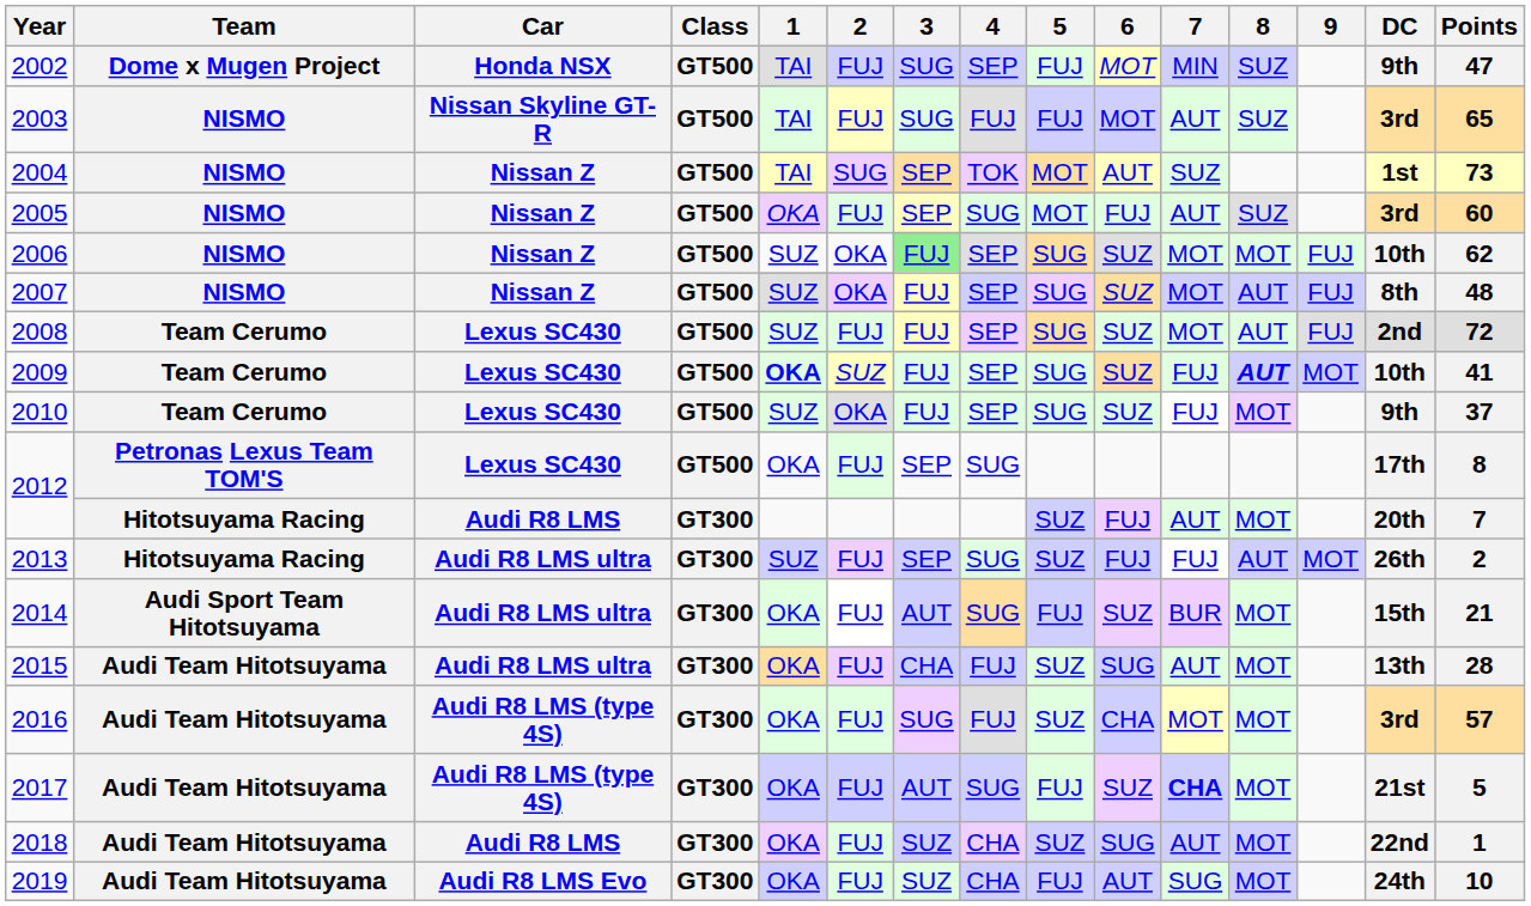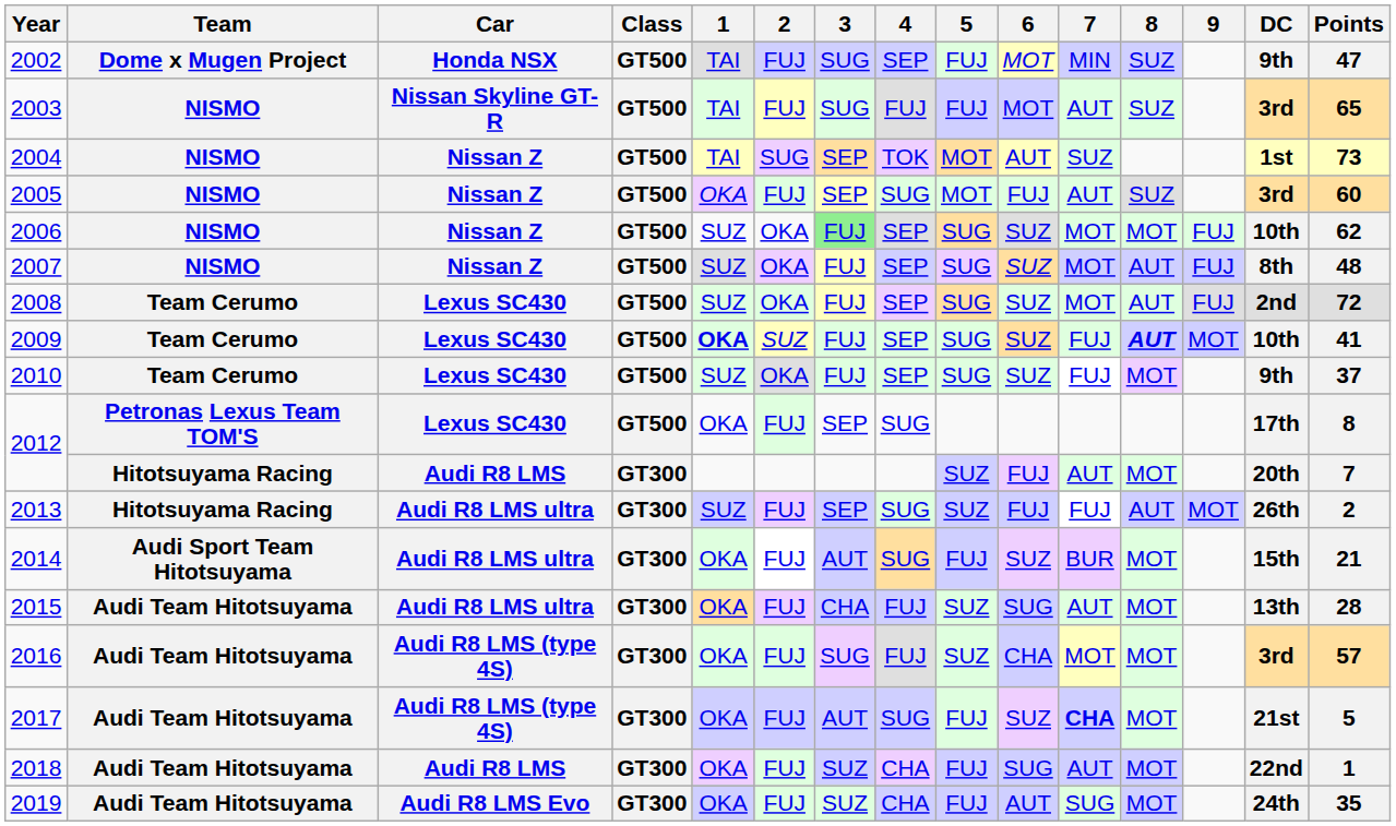 <table class="wikitable" style="text-align:center; font-size:90%">
 <tr>
 <th>Year</th>
 <th>Team</th>
 <th>Car</th>
 <th>Class</th>
 <th>1</th>
 <th>2</th>
 <th>3</th>
 <th>4</th>
 <th>5</th>
 <th>6</th>
 <th>7</th>
 <th>8</th>
 <th>9</th>
 <th>DC</th>
 <th>Points</th>
 </tr>
 <tr>
 <td><a href='#'>2002</a></td>
 <th><a href='#'>Dome</a> x <a href='#'>Mugen</a> Project</th>
 <th><a href='#'>Honda NSX</a></th>
 <th>GT500</th>
 <td style="background:#DFDFDF;"><a href='#'>TAI</a><br></td>
 <td style="background:#CFCFFF;"><a href='#'>FUJ</a><br></td>
 <td style="background:#CFCFFF;"><a href='#'>SUG</a><br></td>
 <td style="background:#CFCFFF;"><a href='#'>SEP</a><br></td>
 <td style="background:#DFFFDF;"><a href='#'>FUJ</a><br></td>
 <td style="background:#FFFFBF;"><em><a href='#'>MOT</a></em><br></td>
 <td style="background:#CFCFFF;"><a href='#'>MIN</a><br></td>
 <td style="background:#CFCFFF;"><a href='#'>SUZ</a><br></td>
 <td></td>
 <th>9th</th>
 <th>47</th>
 </tr>
 <tr>
 <td><a href='#'>2003</a></td>
 <th><a href='#'>NISMO</a></th>
 <th><a href='#'>Nissan Skyline GT-R</a></th>
 <th>GT500</th>
 <td style="background:#DFFFDF;"><a href='#'>TAI</a><br></td>
 <td style="background:#FFFFBF;"><a href='#'>FUJ</a><br></td>
 <td style="background:#DFFFDF;"><a href='#'>SUG</a><br></td>
 <td style="background:#DFDFDF;"><a href='#'>FUJ</a><br></td>
 <td style="background:#CFCFFF;"><a href='#'>FUJ</a><br></td>
 <td style="background:#CFCFFF;"><a href='#'>MOT</a><br></td>
 <td style="background:#DFFFDF;"><a href='#'>AUT</a><br></td>
 <td style="background:#DFFFDF;"><a href='#'>SUZ</a><br></td>
 <td></td>
 <th style="background:#FFDF9F;">3rd</th>
 <th style="background:#FFDF9F;">65</th>
 </tr>
 <tr>
 <td><a href='#'>2004</a></td>
 <th><a href='#'>NISMO</a></th>
 <th><a href='#'>Nissan Z</a></th>
 <th>GT500</th>
 <td style="background:#FFFFBF;"><a href='#'>TAI</a><br></td>
 <td style="background:#EFCFFF;"><a href='#'>SUG</a><br></td>
 <td style="background:#FFDF9F;"><a href='#'>SEP</a><br></td>
 <td style="background:#EFCFFF;"><a href='#'>TOK</a><br></td>
 <td style="background:#FFDF9F;"><a href='#'>MOT</a><br></td>
 <td style="background:#FFFFBF;"><a href='#'>AUT</a><br></td>
 <td style="background:#DFFFDF;"><a href='#'>SUZ</a><br></td>
 <td></td>
 <td></td>
 <th style="background:#FFFFBF;">1st</th>
 <th style="background:#FFFFBF;">73</th>
 </tr>
 <tr>
 <td><a href='#'>2005</a></td>
 <th><a href='#'>NISMO</a></th>
 <th><a href='#'>Nissan Z</a></th>
 <th>GT500</th>
 <td style="background:#EFCFFF;"><em><a href='#'>OKA</a></em><br></td>
 <td style="background:#DFFFDF;"><a href='#'>FUJ</a><br></td>
 <td style="background:#FFFFBF;"><a href='#'>SEP</a><br></td>
 <td style="background:#DFFFDF;"><a href='#'>SUG</a><br></td>
 <td style="background:#DFFFDF;"><a href='#'>MOT</a><br></td>
 <td style="background:#DFFFDF;"><a href='#'>FUJ</a><br></td>
 <td style="background:#DFFFDF;"><a href='#'>AUT</a><br></td>
 <td style="background:#DFDFDF;"><a href='#'>SUZ</a><br></td>
 <td></td>
 <th style="background:#FFDF9F;">3rd</th>
 <th style="background:#FFDF9F;">60</th>
 </tr>
 <tr>
 <td><a href='#'>2006</a></td>
 <th><a href='#'>NISMO</a></th>
 <th><a href='#'>Nissan Z</a></th>
 <th>GT500</th>
 <td><a href='#'>SUZ</a></td>
 <td><a href='#'>OKA</a></td>
 <td style="background: lightgreen;"><a href='#'>FUJ</a></td>
 <td style="background:#DFDFDF;"><a href='#'>SEP</a><br></td>
 <td style="background:#FFDF9F;"><a href='#'>SUG</a><br></td>
 <td style="background:#DFDFDF;"><a href='#'>SUZ</a><br></td>
 <td style="background:#DFFFDF;"><a href='#'>MOT</a><br></td>
 <td style="background:#DFFFDF;"><a href='#'>MOT</a><br></td>
 <td style="background:#DFFFDF;"><a href='#'>FUJ</a><br></td>
 <th>10th</th>
 <th>62</th>
 </tr>
 <tr>
 <td><a href='#'>2007</a></td>
 <th><a href='#'>NISMO</a></th>
 <th><a href='#'>Nissan Z</a></th>
 <th>GT500</th>
 <td style="background:#DFDFDF;"><a href='#'>SUZ</a><br></td>
 <td style="background:#EFCFFF;"><a href='#'>OKA</a><br></td>
 <td style="background:#FFFFBF;"><a href='#'>FUJ</a><br></td>
 <td style="background:#CFCFFF;"><a href='#'>SEP</a><br></td>
 <td style="background:#EFCFFF;"><a href='#'>SUG</a><br></td>
 <td style="background:#FFDF9F;"><em><a href='#'>SUZ</a></em><br></td>
 <td style="background:#CFCFFF;"><a href='#'>MOT</a><br></td>
 <td style="background:#CFCFFF;"><a href='#'>AUT</a><br></td>
 <td style="background:#CFCFFF;"><a href='#'>FUJ</a><br></td>
 <th>8th</th>
 <th>48</th>
 </tr>
 <tr>
 <td><a href='#'>2008</a></td>
 <th>Team Cerumo</th>
 <th><a href='#'>Lexus SC430</a></th>
 <th>GT500</th>
 <td style="background:#DFFFDF;"><a href='#'>SUZ</a><br></td>
-<td style="background:#DFFFDF;"><a href='#'>FUJ</a><br></td>
+<td style="background:#DFFFDF;"><a href='#'>OKA</a><br></td>
 <td style="background:#FFFFBF;"><a href='#'>FUJ</a><br></td>
 <td style="background:#EFCFFF;"><a href='#'>SEP</a><br></td>
 <td style="background:#FFDF9F;"><a href='#'>SUG</a><br></td>
 <td style="background:#DFFFDF;"><a href='#'>SUZ</a><br></td>
 <td style="background:#DFFFDF;"><a href='#'>MOT</a><br></td>
 <td style="background:#DFFFDF;"><a href='#'>AUT</a><br></td>
 <td style="background:#DFDFDF;"><a href='#'>FUJ</a><br></td>
 <th style="background:#DFDFDF;">2nd</th>
 <th style="background:#DFDFDF;">72</th>
 </tr>
 <tr>
 <td><a href='#'>2009</a></td>
 <th>Team Cerumo</th>
 <th><a href='#'>Lexus SC430</a></th>
 <th>GT500</th>
 <td style="background:#DFFFDF;"><strong><a href='#'>OKA</a></strong><br></td>
 <td style="background:#FFFFBF;"><em><a href='#'>SUZ</a></em><br></td>
 <td style="background:#DFFFDF;"><a href='#'>FUJ</a><br></td>
 <td style="background:#DFFFDF;"><a href='#'>SEP</a><br></td>
 <td style="background:#DFFFDF;"><a href='#'>SUG</a><br></td>
 <td style="background:#FFDF9F;"><a href='#'>SUZ</a><br></td>
 <td style="background:#DFFFDF;"><a href='#'>FUJ</a><br></td>
 <td style="background:#CFCFFF;"><strong><em><a href='#'>AUT</a></em></strong><br></td>
 <td style="background:#CFCFFF;"><a href='#'>MOT</a><br></td>
 <th>10th</th>
 <th>41</th>
 </tr>
 <tr>
 <td><a href='#'>2010</a></td>
 <th>Team Cerumo</th>
 <th><a href='#'>Lexus SC430</a></th>
 <th>GT500</th>
 <td style="background:#DFFFDF;"><a href='#'>SUZ</a><br></td>
 <td style="background:#DFDFDF;"><a href='#'>OKA</a><br></td>
 <td style="background:#DFFFDF;"><a href='#'>FUJ</a><br></td>
 <td style="background:#DFFFDF;"><a href='#'>SEP</a><br></td>
 <td style="background:#DFFFDF;"><a href='#'>SUG</a><br></td>
 <td style="background:#DFFFDF;"><a href='#'>SUZ</a><br></td>
 <td style="background:#FFFFFF;"><a href='#'>FUJ</a><br></td>
 <td style="background:#EFCFFF;"><a href='#'>MOT</a><br></td>
 <td></td>
 <th>9th</th>
 <th>37</th>
 </tr>
 <tr>
 <td rowspan="2"><a href='#'>2012</a></td>
 <th><a href='#'>Petronas</a> <a href='#'>Lexus Team TOM'S</a></th>
 <th><a href='#'>Lexus SC430</a></th>
 <th>GT500</th>
 <td><a href='#'>OKA</a></td>
 <td style="background:#DFFFDF;"><a href='#'>FUJ</a><br></td>
 <td><a href='#'>SEP</a></td>
 <td><a href='#'>SUG</a></td>
 <td></td>
 <td></td>
 <td></td>
 <td></td>
 <td></td>
 <th>17th</th>
 <th>8</th>
 </tr>
 <tr>
 <th>Hitotsuyama Racing</th>
 <th><a href='#'>Audi R8 LMS</a></th>
 <th>GT300</th>
 <td></td>
 <td></td>
 <td></td>
 <td></td>
 <td style="background:#CFCFFF;"><a href='#'>SUZ</a><br></td>
 <td style="background:#EFCFFF;"><a href='#'>FUJ</a><br></td>
 <td style="background:#DFFFDF;"><a href='#'>AUT</a><br></td>
 <td style="background:#DFFFDF;"><a href='#'>MOT</a><br></td>
 <td></td>
 <th>20th</th>
 <th>7</th>
 </tr>
 <tr>
 <td><a href='#'>2013</a></td>
 <th>Hitotsuyama Racing</th>
 <th><a href='#'>Audi R8 LMS ultra</a></th>
 <th>GT300</th>
 <td style="background:#CFCFFF;"><a href='#'>SUZ</a><br></td>
 <td style="background:#EFCFFF;"><a href='#'>FUJ</a><br></td>
 <td style="background:#CFCFFF;"><a href='#'>SEP</a><br></td>
 <td style="background:#DFFFDF;"><a href='#'>SUG</a><br></td>
 <td style="background:#CFCFFF;"><a href='#'>SUZ</a><br></td>
 <td style="background:#CFCFFF;"><a href='#'>FUJ</a><br></td>
 <td style="background:#FFFFFF;"><a href='#'>FUJ</a></td>
 <td style="background:#CFCFFF;"><a href='#'>AUT</a><br></td>
 <td style="background:#CFCFFF;"><a href='#'>MOT</a><br></td>
 <th>26th</th>
 <th>2</th>
 </tr>
 <tr>
 <td><a href='#'>2014</a></td>
 <th>Audi Sport Team Hitotsuyama</th>
 <th><a href='#'>Audi R8 LMS ultra</a></th>
 <th>GT300</th>
 <td style="background:#DFFFDF;"><a href='#'>OKA</a><br></td>
 <td style="background:#FFFFFF;"><a href='#'>FUJ</a></td>
 <td style="background:#CFCFFF;"><a href='#'>AUT</a><br></td>
 <td style="background:#FFDF9F;"><a href='#'>SUG</a><br></td>
 <td style="background:#CFCFFF;"><a href='#'>FUJ</a><br></td>
 <td style="background:#EFCFFF;"><a href='#'>SUZ</a><br></td>
 <td style="background:#EFCFFF;"><a href='#'>BUR</a><br></td>
 <td style="background:#DFFFDF;"><a href='#'>MOT</a><br></td>
 <td></td>
 <th>15th</th>
 <th>21</th>
 </tr>
 <tr>
 <td><a href='#'>2015</a></td>
 <th>Audi Team Hitotsuyama</th>
 <th><a href='#'>Audi R8 LMS ultra</a></th>
 <th>GT300</th>
 <td style="background:#FFDF9F;"><a href='#'>OKA</a><br></td>
 <td style="background:#EFCFFF;"><a href='#'>FUJ</a><br></td>
 <td style="background:#CFCFFF;"><a href='#'>CHA</a><br></td>
 <td style="background:#CFCFFF;"><a href='#'>FUJ</a><br></td>
 <td style="background:#DFFFDF;"><a href='#'>SUZ</a><br></td>
 <td style="background:#CFCFFF;"><a href='#'>SUG</a><br></td>
 <td style="background:#DFFFDF;"><a href='#'>AUT</a><br></td>
 <td style="background:#DFFFDF;"><a href='#'>MOT</a><br></td>
 <td></td>
 <th>13th</th>
 <th>28</th>
 </tr>
 <tr>
 <td><a href='#'>2016</a></td>
 <th>Audi Team Hitotsuyama</th>
 <th><a href='#'>Audi R8 LMS (type 4S)</a></th>
 <th>GT300</th>
 <td style="background:#DFFFDF;"><a href='#'>OKA</a><br></td>
 <td style="background:#DFFFDF;"><a href='#'>FUJ</a><br></td>
 <td style="background:#EFCFFF;"><a href='#'>SUG</a><br></td>
 <td style="background:#DFDFDF;"><a href='#'>FUJ</a><br></td>
 <td style="background:#DFFFDF;"><a href='#'>SUZ</a><br></td>
 <td style="background:#CFCFFF;"><a href='#'>CHA</a><br></td>
 <td style="background:#FFFFBF;"><a href='#'>MOT</a><br></td>
 <td style="background:#DFFFDF;"><a href='#'>MOT</a><br></td>
 <td></td>
 <th style="background:#FFDF9F;">3rd</th>
 <th style="background:#FFDF9F;">57</th>
 </tr>
 <tr>
 <td><a href='#'>2017</a></td>
 <th>Audi Team Hitotsuyama</th>
 <th><a href='#'>Audi R8 LMS (type 4S)</a></th>
 <th>GT300</th>
 <td style="background:#CFCFFF;"><a href='#'>OKA</a><br></td>
 <td style="background:#CFCFFF;"><a href='#'>FUJ</a><br></td>
 <td style="background:#CFCFFF;"><a href='#'>AUT</a><br></td>
 <td style="background:#CFCFFF;"><a href='#'>SUG</a><br></td>
 <td style="background:#DFFFDF;"><a href='#'>FUJ</a><br></td>
 <td style="background:#EFCFFF;"><a href='#'>SUZ</a><br></td>
 <td style="background:#CFCFFF;"><strong><a href='#'>CHA</a></strong><br></td>
 <td style="background:#DFFFDF;"><a href='#'>MOT</a><br></td>
 <td></td>
 <th>21st</th>
 <th>5</th>
 </tr>
 <tr>
 <td><a href='#'>2018</a></td>
 <th>Audi Team Hitotsuyama</th>
 <th><a href='#'>Audi R8 LMS</a></th>
 <th>GT300</th>
 <td style="background:#EFCFFF;"><a href='#'>OKA</a><br></td>
 <td style="background:#DFFFDF;"><a href='#'>FUJ</a><br></td>
 <td style="background:#CFCFFF;"><a href='#'>SUZ</a><br></td>
 <td style="background:#EFCFFF;"><a href='#'>CHA</a><br></td>
-<td style="background:#CFCFFF;"><a href='#'>SUZ</a><br></td>
+<td style="background:#CFCFFF;"><a href='#'>FUJ</a><br></td>
 <td style="background:#CFCFFF;"><a href='#'>SUG</a><br></td>
 <td style="background:#CFCFFF;"><a href='#'>AUT</a><br></td>
 <td style="background:#CFCFFF;"><a href='#'>MOT</a><br></td>
 <td></td>
 <th>22nd</th>
 <th>1</th>
 </tr>
 <tr>
 <td><a href='#'>2019</a></td>
 <th>Audi Team Hitotsuyama</th>
 <th><a href='#'>Audi R8 LMS Evo</a></th>
 <th>GT300</th>
 <td style="background:#CFCFFF;"><a href='#'>OKA</a><br></td>
 <td style="background:#DFFFDF;"><a href='#'>FUJ</a><br></td>
 <td style="background:#DFFFDF;"><a href='#'>SUZ</a><br></td>
 <td style="background:#CFCFFF;"><a href='#'>CHA</a><br></td>
 <td style="background:#CFCFFF;"><a href='#'>FUJ</a><br></td>
 <td style="background:#CFCFFF;"><a href='#'>AUT</a><br></td>
 <td style="background:#DFFFDF;"><a href='#'>SUG</a><br></td>
 <td style="background:#CFCFFF;"><a href='#'>MOT</a><br></td>
 <td></td>
 <th>24th</th>
-<th>10</th>
+<th>35</th>
 </tr>
 </table>
